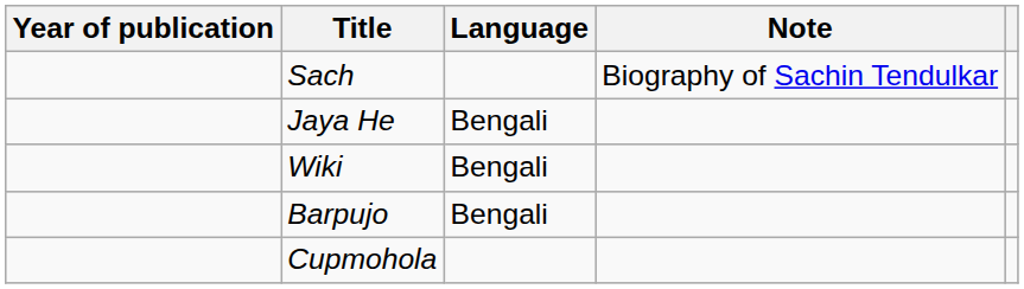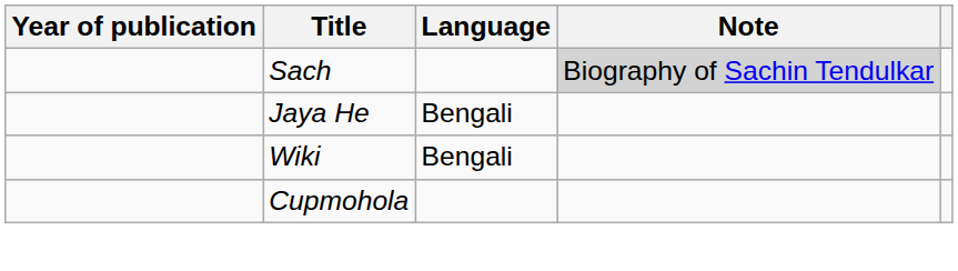 <table class="wikitable">
 <tr>
 <th>Year of publication</th>
 <th>Title</th>
 <th>Language</th>
 <th>Note</th>
 <th></th>
 </tr>
 <tr>
 <td></td>
 <td><em>Sach</em></td>
 <td></td>
-<td>Biography of <a href='#'>Sachin Tendulkar</a></td>
+<td style="background: lightgrey;">Biography of <a href='#'>Sachin Tendulkar</a></td>
 <td></td>
 </tr>
 <tr>
 <td></td>
 <td><em>Jaya He</em></td>
 <td>Bengali</td>
 <td></td>
 <td></td>
 </tr>
 <tr>
 <td></td>
 <td><em>Wiki</em></td>
 <td>Bengali</td>
 <td></td>
 <td></td>
 </tr>
 <tr>
 <td></td>
-<td><em>Barpujo</em></td>
-<td>Bengali</td>
-<td></td>
-<td></td>
-</tr>
-<tr>
-<td></td>
 <td><em>Cupmohola</em></td>
 <td></td>
 <td></td>
 <td></td>
 </tr>
 </table>
